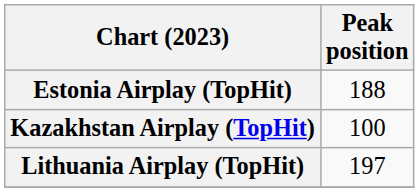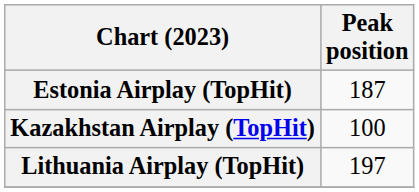 <table class="wikitable sortable plainrowheaders" style="text-align:center">
 <tr>
 <th scope="col">Chart (2023)</th>
 <th scope="col">Peak<br>position</th>
 </tr>
 <tr>
 <th scope="row">Estonia Airplay (TopHit)</th>
-<td>188</td>
+<td>187</td>
 </tr>
 <tr>
 <th scope="row">Kazakhstan Airplay (<a href='#'>TopHit</a>)</th>
 <td>100</td>
 </tr>
 <tr>
 <th scope="row">Lithuania Airplay (TopHit)</th>
 <td>197</td>
 </tr>
 <tr>
 </tr>
 </table>
